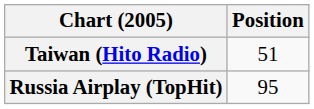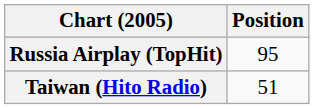 <table class="wikitable plainrowheaders" style="text-align:center">
 <tr>
 <th scope="col">Chart (2005)</th>
 <th scope="col">Position</th>
 </tr>
 <tr>
+<th scope="row">Russia Airplay (TopHit)</th>
+<td>95</td>
+</tr>
+<tr>
 <th scope="row">Taiwan (<a href='#'>Hito Radio</a>)</th>
 <td>51</td>
 </tr>
-<tr>
-<th scope="row">Russia Airplay (TopHit)</th>
-<td>95</td>
-</tr>
 </table>
